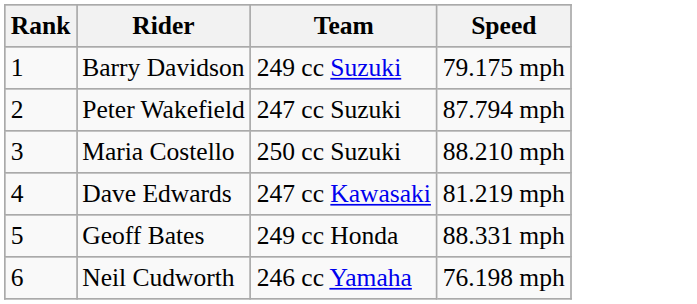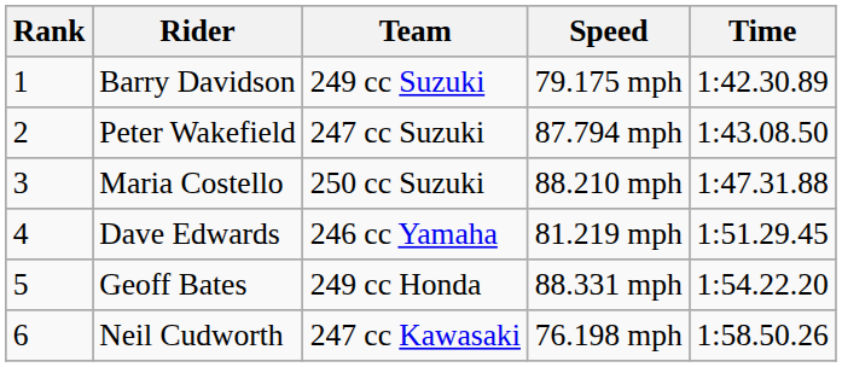 <table class="wikitable" style="font-size: 95%;">
 <tr style="background:#efefef;">
 <th>Rank</th>
 <th>Rider</th>
 <th>Team</th>
 <th>Speed</th>
+<th>Time</th>
 </tr>
 <tr>
 <td>1</td>
 <td> Barry Davidson</td>
 <td>249 cc <a href='#'>Suzuki</a></td>
 <td>79.175 mph</td>
+<td>1:42.30.89</td>
 </tr>
 <tr>
 <td>2</td>
 <td>  Peter Wakefield</td>
 <td>247 cc Suzuki</td>
 <td>87.794 mph</td>
+<td>1:43.08.50</td>
 </tr>
 <tr>
 <td>3</td>
 <td>  Maria Costello</td>
 <td>250 cc Suzuki</td>
 <td>88.210 mph</td>
+<td>1:47.31.88</td>
 </tr>
 <tr>
 <td>4</td>
 <td>  Dave Edwards</td>
-<td>247 cc <a href='#'>Kawasaki</a></td>
+<td>246 cc <a href='#'>Yamaha</a></td>
 <td>81.219 mph</td>
+<td>1:51.29.45</td>
 </tr>
 <tr>
 <td>5</td>
 <td> Geoff Bates</td>
 <td>249 cc Honda</td>
 <td>88.331 mph</td>
+<td>1:54.22.20</td>
 </tr>
 <tr>
 <td>6</td>
 <td> Neil Cudworth</td>
-<td>246 cc <a href='#'>Yamaha</a></td>
+<td>247 cc <a href='#'>Kawasaki</a></td>
 <td>76.198 mph</td>
+<td>1:58.50.26</td>
 </tr>
 </table>
